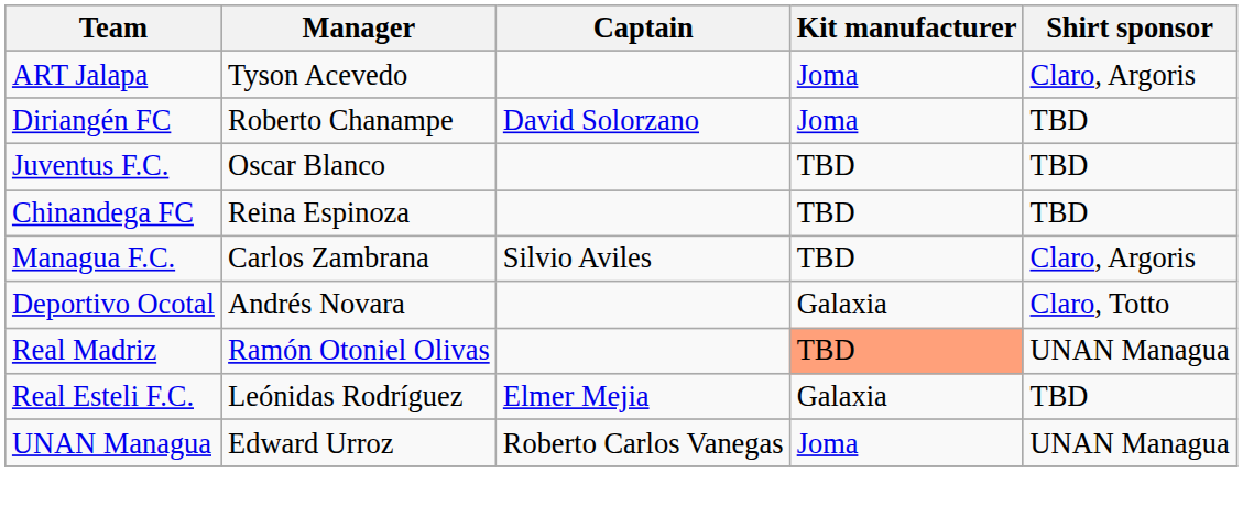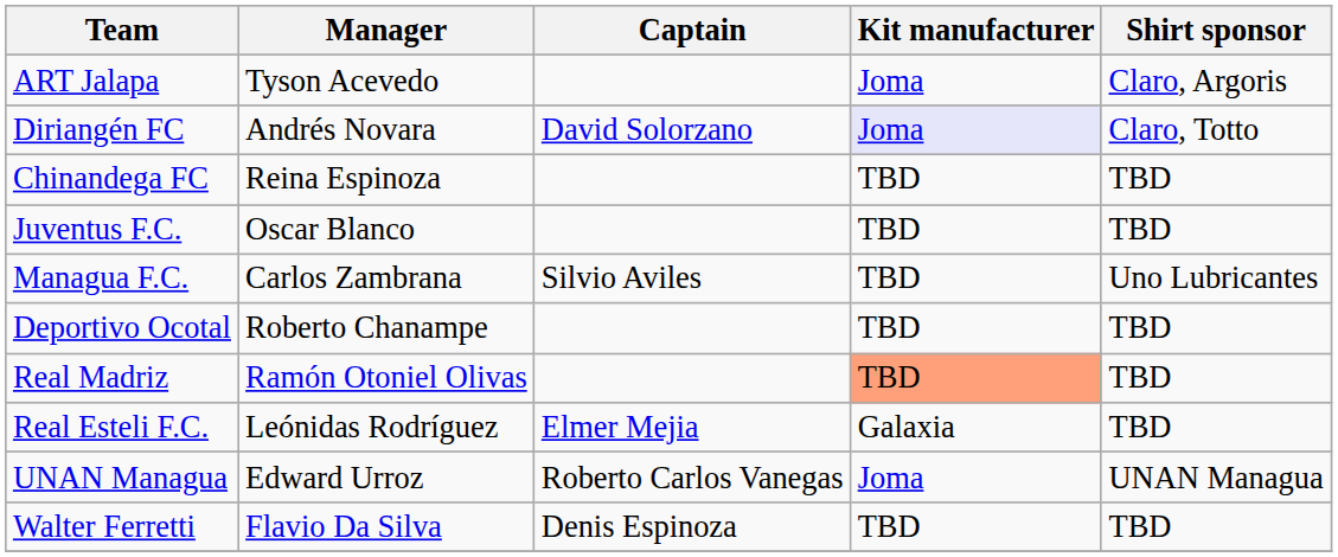 <table class="wikitable sortable">
 <tr>
 <th>Team</th>
 <th>Manager</th>
 <th>Captain</th>
 <th>Kit manufacturer</th>
 <th>Shirt sponsor</th>
 </tr>
 <tr>
 <td><a href='#'>ART Jalapa</a></td>
 <td> Tyson Acevedo</td>
 <td></td>
 <td><a href='#'>Joma</a></td>
 <td><a href='#'>Claro</a>, Argoris</td>
 </tr>
 <tr>
 <td><a href='#'>Diriangén FC</a></td>
-<td> Roberto Chanampe</td>
+<td> Andrés Novara</td>
 <td> <a href='#'>David Solorzano</a></td>
-<td><a href='#'>Joma</a></td>
+<td style="background: lavender;"><a href='#'>Joma</a></td>
+<td><a href='#'>Claro</a>, Totto</td>
+</tr>
+<tr>
+<td><a href='#'>Chinandega FC</a></td>
+<td> Reina Espinoza</td>
+<td></td>
+<td>TBD</td>
 <td>TBD</td>
 </tr>
 <tr>
 <td><a href='#'>Juventus F.C.</a></td>
 <td> Oscar Blanco</td>
 <td></td>
 <td>TBD</td>
 <td>TBD</td>
 </tr>
 <tr>
-<td><a href='#'>Chinandega FC</a></td>
-<td> Reina Espinoza</td>
-<td></td>
-<td>TBD</td>
-<td>TBD</td>
-</tr>
-<tr>
 <td><a href='#'>Managua F.C.</a></td>
 <td> Carlos Zambrana</td>
 <td>Silvio Aviles</td>
 <td>TBD</td>
-<td><a href='#'>Claro</a>, Argoris</td>
+<td>Uno Lubricantes</td>
 </tr>
 <tr>
 <td><a href='#'>Deportivo Ocotal</a></td>
-<td> Andrés Novara</td>
+<td> Roberto Chanampe</td>
 <td></td>
-<td>Galaxia</td>
-<td><a href='#'>Claro</a>, Totto</td>
+<td>TBD</td>
+<td>TBD</td>
 </tr>
 <tr>
 <td><a href='#'>Real Madriz</a></td>
 <td> <a href='#'>Ramón Otoniel Olivas</a></td>
 <td></td>
 <td style="background: lightsalmon;">TBD</td>
-<td>UNAN Managua</td>
+<td>TBD</td>
 </tr>
 <tr>
 <td><a href='#'>Real Esteli F.C.</a></td>
 <td> Leónidas Rodríguez</td>
 <td>  <a href='#'>Elmer Mejia</a></td>
 <td>Galaxia</td>
 <td>TBD</td>
 </tr>
 <tr>
 <td><a href='#'>UNAN Managua</a></td>
 <td> Edward Urroz</td>
 <td> Roberto Carlos Vanegas</td>
 <td><a href='#'>Joma</a></td>
 <td>UNAN Managua</td>
 </tr>
 <tr>
+<td><a href='#'>Walter Ferretti</a></td>
+<td> <a href='#'>Flavio Da Silva</a></td>
+<td> Denis Espinoza</td>
+<td>TBD</td>
+<td>TBD</td>
+</tr>
+<tr>
 </tr>
 </table>
